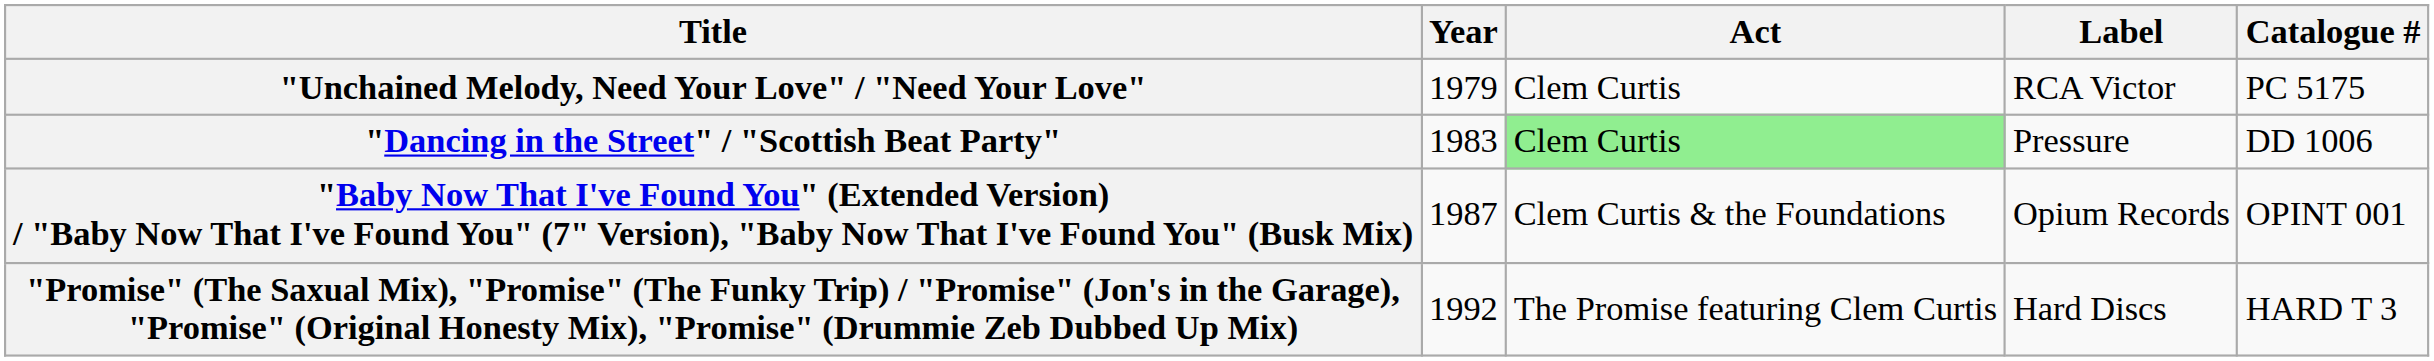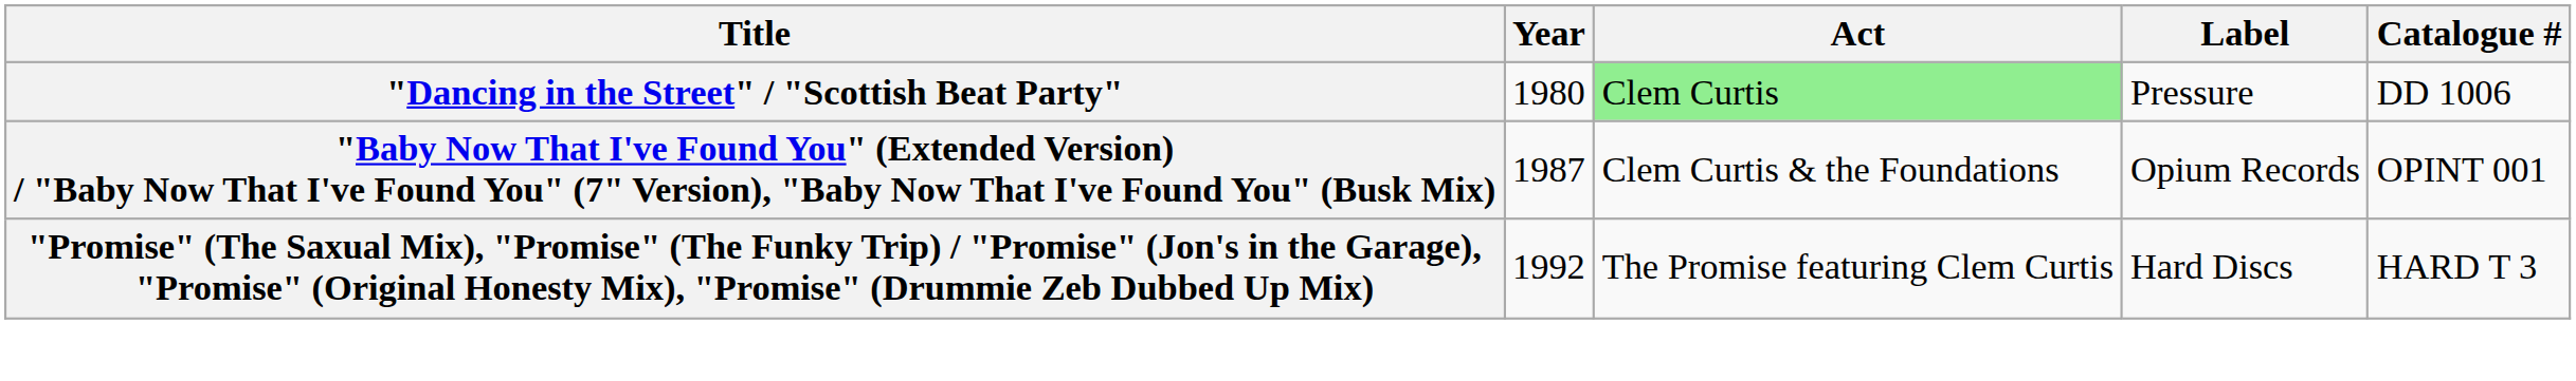 <table class="wikitable plainrowheaders sortable">
 <tr>
 <th scope="col">Title</th>
 <th scope="col">Year</th>
 <th scope="col">Act</th>
 <th scope="col">Label</th>
 <th scope="col" class="unsortable">Catalogue #</th>
 </tr>
 <tr>
-<th scope="row">"Unchained Melody, Need Your Love" / "Need Your Love"</th>
-<td>1979</td>
-<td>Clem Curtis</td>
-<td>RCA Victor</td>
-<td>PC 5175</td>
-</tr>
-<tr>
 <th scope="row">"<a href='#'>Dancing in the Street</a>" / "Scottish Beat Party"</th>
-<td>1983</td>
+<td>1980</td>
 <td style="background: lightgreen;">Clem Curtis</td>
 <td>Pressure</td>
 <td>DD 1006</td>
 </tr>
 <tr>
 <th scope="row">"<a href='#'>Baby Now That I've Found You</a>" (Extended Version)<br> / "Baby Now That I've Found You" (7" Version), "Baby Now That I've Found You" (Busk Mix)</th>
 <td>1987</td>
 <td>Clem Curtis & the Foundations</td>
 <td>Opium Records</td>
 <td>OPINT 001</td>
 </tr>
 <tr>
 <th scope="row">"Promise" (The Saxual Mix), "Promise" (The Funky Trip) / "Promise" (Jon's in the Garage),<br> "Promise" (Original Honesty Mix), "Promise" (Drummie Zeb Dubbed Up Mix)</th>
 <td>1992</td>
 <td>The Promise featuring Clem Curtis</td>
 <td>Hard Discs</td>
 <td>HARD T 3</td>
 </tr>
 </table>
